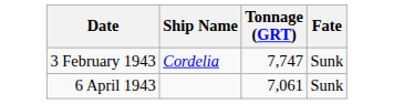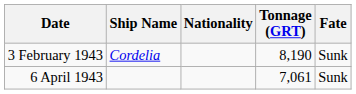 <table class="wikitable sortable" style="margin: 1em auto 1em auto;">
 <tr>
 <th>Date</th>
 <th>Ship Name</th>
+<th>Nationality</th>
 <th>Tonnage<br>(<a href='#'>GRT</a>)</th>
 <th>Fate</th>
 </tr>
 <tr>
 <td align="right">3 February 1943</td>
 <td align="left"><a href='#'><em>Cordelia</em></a></td>
-<td align="right">7,747</td>
+<td align="left"></td>
+<td align="right">8,190</td>
 <td align="left">Sunk</td>
 </tr>
 <tr>
 <td align="right">6 April 1943</td>
 <td align="left"></td>
+<td align="left"></td>
 <td align="right">7,061</td>
 <td align="left">Sunk</td>
 </tr>
 </table>
